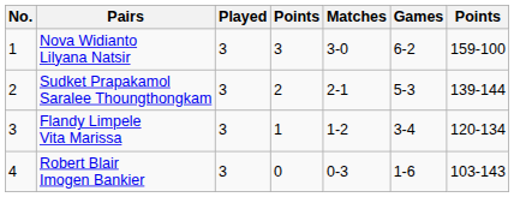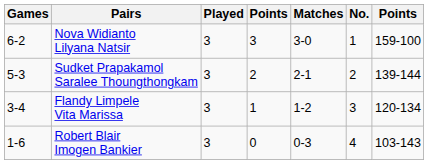 <table class=wikitable style="margin:auto;">
 <tr>
-<th>No.</th>
+<th>Games</th>
 <th>Pairs</th>
 <th>Played</th>
 <th>Points</th>
 <th>Matches</th>
-<th>Games</th>
+<th>No.</th>
 <th>Points</th>
 </tr>
 <tr>
-<td>1</td>
+<td>6-2</td>
 <td> <a href='#'>Nova Widianto</a> <br>  <a href='#'>Lilyana Natsir</a></td>
 <td>3</td>
 <td>3</td>
 <td>3-0</td>
-<td>6-2</td>
+<td>1</td>
 <td>159-100</td>
 </tr>
 <tr>
-<td>2</td>
+<td>5-3</td>
 <td> <a href='#'>Sudket Prapakamol</a> <br>  <a href='#'>Saralee Thoungthongkam</a></td>
 <td>3</td>
 <td>2</td>
 <td>2-1</td>
-<td>5-3</td>
+<td>2</td>
 <td>139-144</td>
 </tr>
 <tr>
-<td>3</td>
+<td>3-4</td>
 <td> <a href='#'>Flandy Limpele</a> <br>  <a href='#'>Vita Marissa</a></td>
 <td>3</td>
 <td>1</td>
 <td>1-2</td>
-<td>3-4</td>
+<td>3</td>
 <td>120-134</td>
 </tr>
 <tr>
-<td>4</td>
+<td>1-6</td>
 <td> <a href='#'>Robert Blair</a> <br>  <a href='#'>Imogen Bankier</a></td>
 <td>3</td>
 <td>0</td>
 <td>0-3</td>
-<td>1-6</td>
+<td>4</td>
 <td>103-143</td>
 </tr>
 </table>
